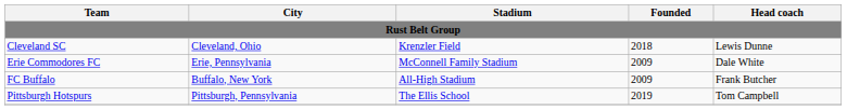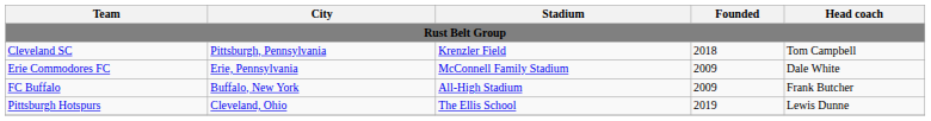 <table class="wikitable" style="text-align:left; width:100%">
 <tr>
 <th>Team</th>
 <th>City</th>
 <th>Stadium</th>
 <th>Founded</th>
 <th>Head coach</th>
 </tr>
 <tr>
 <th style="text-align:center; background:gray;" colspan="5"><span><strong>Rust Belt Group</strong></span></th>
 </tr>
 <tr>
 <td><a href='#'>Cleveland SC</a></td>
-<td><a href='#'>Cleveland, Ohio</a></td>
+<td><a href='#'>Pittsburgh, Pennsylvania</a></td>
 <td><a href='#'>Krenzler Field</a></td>
 <td>2018</td>
-<td> Lewis Dunne</td>
+<td> Tom Campbell</td>
 </tr>
 <tr>
 <td><a href='#'>Erie Commodores FC</a></td>
 <td><a href='#'>Erie, Pennsylvania</a></td>
 <td><a href='#'>McConnell Family Stadium</a></td>
 <td>2009</td>
 <td> Dale White</td>
 </tr>
 <tr>
 <td><a href='#'>FC Buffalo</a></td>
 <td><a href='#'>Buffalo, New York</a></td>
 <td><a href='#'>All-High Stadium</a></td>
 <td>2009</td>
 <td> Frank Butcher</td>
 </tr>
 <tr>
 <td><a href='#'>Pittsburgh Hotspurs</a></td>
-<td><a href='#'>Pittsburgh, Pennsylvania</a></td>
+<td><a href='#'>Cleveland, Ohio</a></td>
 <td><a href='#'>The Ellis School</a></td>
 <td>2019</td>
-<td> Tom Campbell</td>
+<td> Lewis Dunne</td>
 </tr>
 <tr>
 </tr>
 </table>
